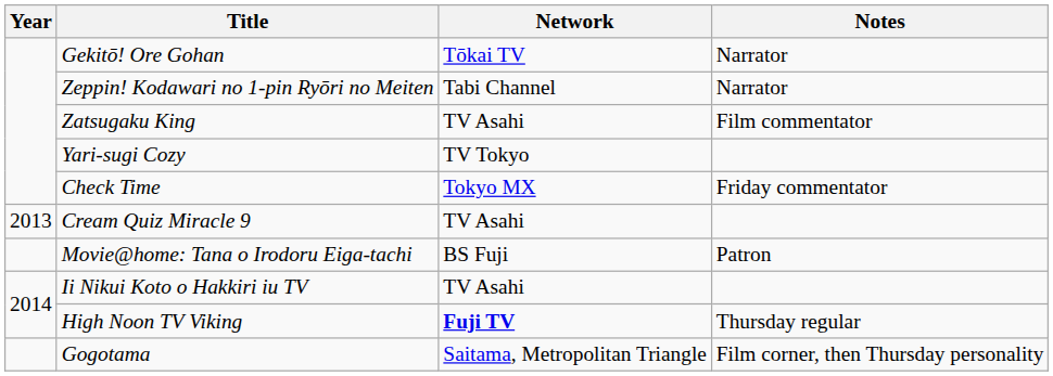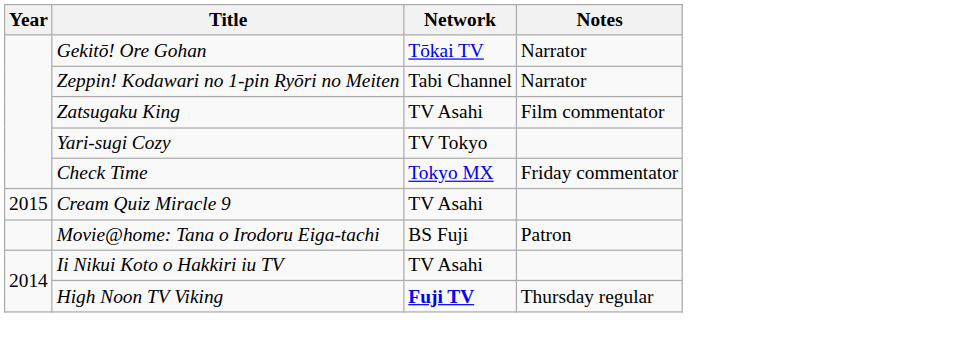 <table class="wikitable">
 <tr>
 <th>Year</th>
 <th>Title</th>
 <th>Network</th>
 <th>Notes</th>
 </tr>
 <tr>
 <td rowspan="5"></td>
 <td><em>Gekitō! Ore Gohan</em></td>
 <td><a href='#'>Tōkai TV</a></td>
 <td>Narrator</td>
 </tr>
 <tr>
 <td><em>Zeppin! Kodawari no 1-pin Ryōri no Meiten</em></td>
 <td>Tabi Channel</td>
 <td>Narrator</td>
 </tr>
 <tr>
 <td><em>Zatsugaku King</em></td>
 <td>TV Asahi</td>
 <td>Film commentator</td>
 </tr>
 <tr>
 <td><em>Yari-sugi Cozy</em></td>
 <td>TV Tokyo</td>
 <td></td>
 </tr>
 <tr>
 <td><em>Check Time</em></td>
 <td><a href='#'>Tokyo MX</a></td>
 <td>Friday commentator</td>
 </tr>
 <tr>
-<td>2013</td>
+<td>2015</td>
 <td><em>Cream Quiz Miracle 9</em></td>
 <td>TV Asahi</td>
 <td></td>
 </tr>
 <tr>
 <td></td>
 <td><em>Movie@home: Tana o Irodoru Eiga-tachi</em></td>
 <td>BS Fuji</td>
 <td>Patron</td>
 </tr>
 <tr>
 <td rowspan="2">2014</td>
 <td><em>Ii Nikui Koto o Hakkiri iu TV</em></td>
 <td>TV Asahi</td>
 <td></td>
 </tr>
 <tr>
 <td><em>High Noon TV Viking</em></td>
 <td><strong><a href='#'>Fuji TV</a></strong></td>
 <td>Thursday regular</td>
 </tr>
-<tr>
-<td></td>
-<td><em>Gogotama</em></td>
-<td><a href='#'>Saitama</a>, Metropolitan Triangle</td>
-<td>Film corner, then Thursday personality</td>
-</tr>
 </table>
